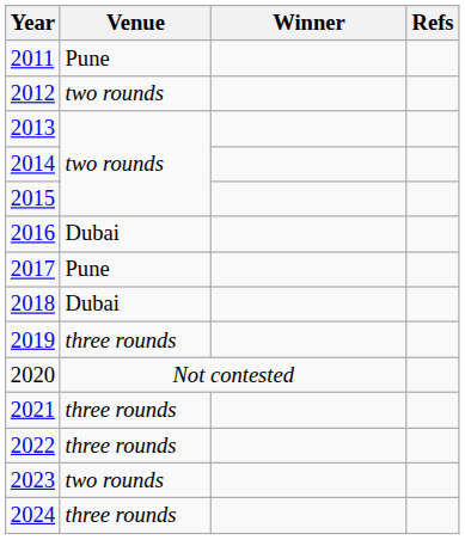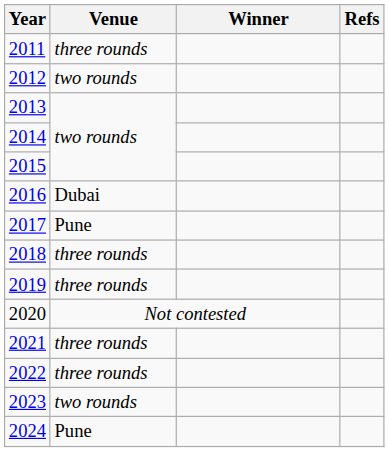 <table class="wikitable" style="margin-top:0; margin-bottom:0;">
 <tr>
 <th>Year</th>
 <th style="width:6.5em;padding:0 2px;">Venue</th>
 <th style="width:8.5em;padding:0 2px;">Winner</th>
 <th>Refs</th>
 </tr>
 <tr>
 <td><a href='#'>2011</a></td>
-<td>Pune</td>
+<td><em>three rounds</em></td>
 <td></td>
 <td align=center></td>
 </tr>
 <tr>
 <td><a href='#'>2012</a></td>
 <td><em>two rounds</em></td>
 <td></td>
 <td align=center></td>
 </tr>
 <tr>
 <td><a href='#'>2013</a></td>
 <td rowspan=3><em>two rounds</em></td>
 <td></td>
 <td align=center></td>
 </tr>
 <tr>
 <td><a href='#'>2014</a></td>
 <td></td>
 <td align=center></td>
 </tr>
 <tr>
 <td><a href='#'>2015</a></td>
 <td></td>
 <td align=center></td>
 </tr>
 <tr>
 <td><a href='#'>2016</a></td>
 <td>Dubai</td>
 <td></td>
 <td align=center></td>
 </tr>
 <tr>
 <td><a href='#'>2017</a></td>
 <td>Pune</td>
 <td></td>
 <td align=center></td>
 </tr>
 <tr>
 <td><a href='#'>2018</a></td>
-<td>Dubai</td>
+<td><em>three rounds</em></td>
 <td></td>
 <td align=center></td>
 </tr>
 <tr>
 <td><a href='#'>2019</a></td>
 <td><em>three rounds</em></td>
 <td></td>
 <td align=center></td>
 </tr>
 <tr>
 <td>2020</td>
 <td colspan=2 align=center><em>Not contested</em></td>
 <td></td>
 </tr>
 <tr>
 <td><a href='#'>2021</a></td>
 <td><em>three rounds</em></td>
 <td></td>
 <td align=center></td>
 </tr>
 <tr>
 <td><a href='#'>2022</a></td>
 <td><em>three rounds</em></td>
 <td></td>
 <td align=center></td>
 </tr>
 <tr>
 <td><a href='#'>2023</a></td>
 <td><em>two rounds</em></td>
 <td></td>
 <td align=center></td>
 </tr>
 <tr>
 <td><a href='#'>2024</a></td>
-<td><em>three rounds</em></td>
+<td>Pune</td>
 <td></td>
 <td></td>
 </tr>
 </table>
